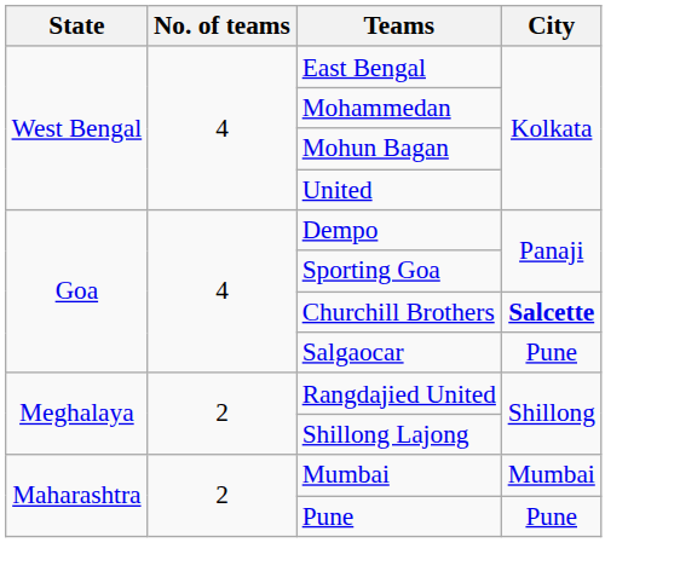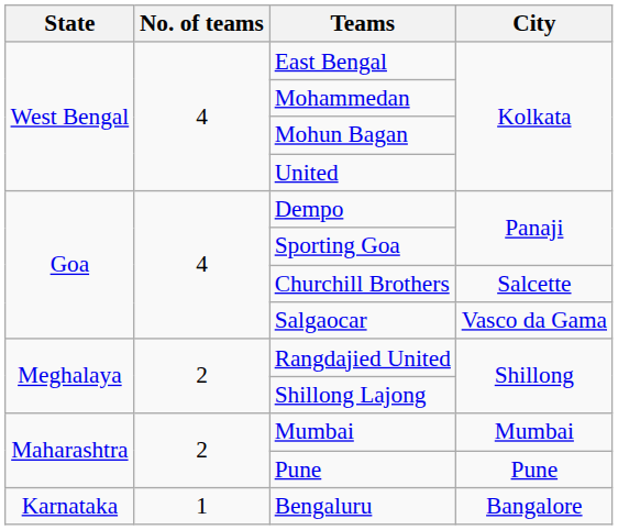 <table class="wikitable">
 <tr>
 <th>State</th>
 <th>No. of teams</th>
 <th>Teams</th>
 <th>City</th>
 </tr>
 <tr>
 <td rowspan="4" style="text-align:center;"><a href='#'>West Bengal</a></td>
 <td rowspan="4" style="text-align:center;">4</td>
 <td><a href='#'>East Bengal</a></td>
 <td rowspan="4" style="text-align:center;"><a href='#'>Kolkata</a></td>
 </tr>
 <tr>
 <td><a href='#'>Mohammedan</a></td>
 </tr>
 <tr>
 <td><a href='#'>Mohun Bagan</a></td>
 </tr>
 <tr>
 <td><a href='#'>United</a></td>
 </tr>
 <tr>
 <td rowspan="4" style="text-align:center;"><a href='#'>Goa</a></td>
 <td rowspan="4" style="text-align:center;">4</td>
 <td><a href='#'>Dempo</a></td>
 <td rowspan="2" style="text-align:center;"><a href='#'>Panaji</a></td>
 </tr>
 <tr>
 <td><a href='#'>Sporting Goa</a></td>
 </tr>
 <tr>
 <td><a href='#'>Churchill Brothers</a></td>
-<td style="text-align:center;"><strong><a href='#'>Salcette</a></strong></td>
+<td style="text-align:center;"><a href='#'>Salcette</a></td>
 </tr>
 <tr>
 <td><a href='#'>Salgaocar</a></td>
-<td style="text-align:center;"><a href='#'>Pune</a></td>
+<td style="text-align:center;"><a href='#'>Vasco da Gama</a></td>
 </tr>
 <tr>
 <td rowspan="2" style="text-align:center;"><a href='#'>Meghalaya</a></td>
 <td rowspan="2" style="text-align:center;">2</td>
 <td><a href='#'>Rangdajied United</a></td>
 <td rowspan="2" style="text-align:center;"><a href='#'>Shillong</a></td>
 </tr>
 <tr>
 <td><a href='#'>Shillong Lajong</a></td>
 </tr>
 <tr>
 <td rowspan="2" style="text-align:center;"><a href='#'>Maharashtra</a></td>
 <td rowspan="2" style="text-align:center;">2</td>
 <td><a href='#'>Mumbai</a></td>
 <td style="text-align:center;"><a href='#'>Mumbai</a></td>
 </tr>
 <tr>
 <td><a href='#'>Pune</a></td>
 <td style="text-align:center;"><a href='#'>Pune</a></td>
 </tr>
+<tr>
+<td style="text-align:center;"><a href='#'>Karnataka</a></td>
+<td style="text-align:center;">1</td>
+<td><a href='#'>Bengaluru</a></td>
+<td style="text-align:center;"><a href='#'>Bangalore</a></td>
+</tr>
 </table>
